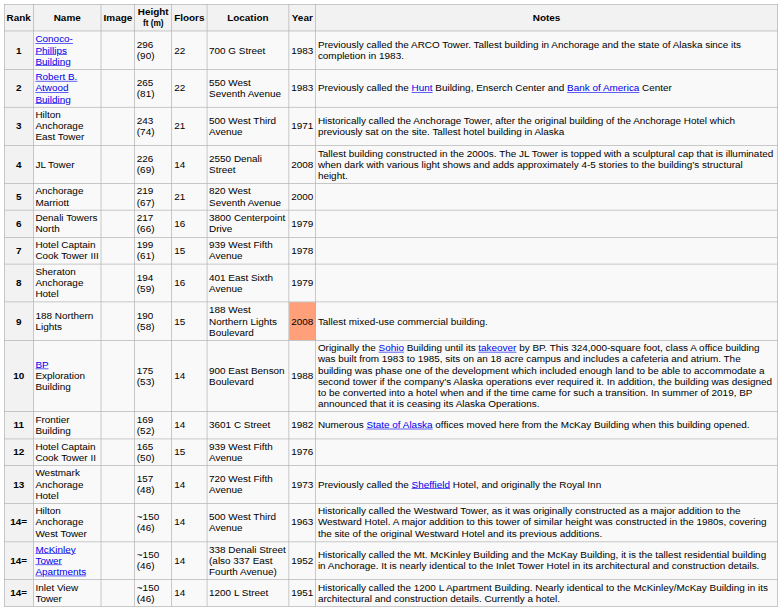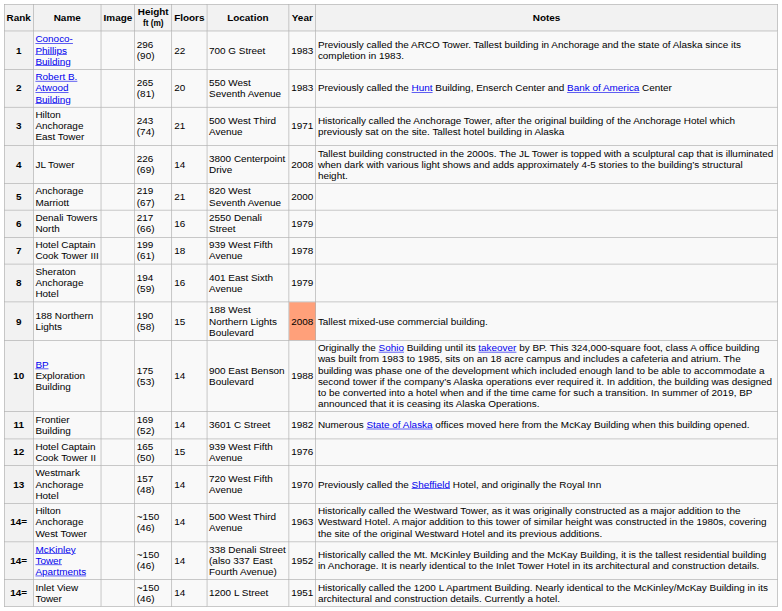 <table class="wikitable sortable">
 <tr>
 <th>Rank</th>
 <th>Name</th>
 <th class="unsortable">Image</th>
 <th>Height<br><small>ft (m)</small></th>
 <th>Floors</th>
 <th>Location</th>
 <th>Year</th>
 <th class="unsortable">Notes</th>
 </tr>
 <tr>
 <th>1</th>
 <td><a href='#'>Conoco-Phillips Building</a></td>
 <td></td>
 <td>296 (90)</td>
 <td>22</td>
 <td>700 G Street<br><small></small></td>
 <td>1983</td>
 <td>Previously called the ARCO Tower. Tallest building in Anchorage and the state of Alaska since its completion in 1983.</td>
 </tr>
 <tr>
 <th>2</th>
 <td><a href='#'>Robert B. Atwood Building</a></td>
 <td></td>
 <td>265 (81)</td>
-<td>22</td>
+<td>20</td>
 <td>550 West Seventh Avenue<br><small></small></td>
 <td>1983</td>
 <td>Previously called the <a href='#'>Hunt</a> Building, Enserch Center and <a href='#'>Bank of America</a> Center</td>
 </tr>
 <tr>
 <th>3</th>
 <td Hilton Anchorage>Hilton Anchorage East Tower</td>
 <td></td>
 <td>243 (74)</td>
 <td>21</td>
 <td>500 West Third Avenue<br><small></small></td>
 <td>1971</td>
 <td>Historically called the Anchorage Tower, after the original building of the Anchorage Hotel which previously sat on the site.  Tallest hotel building in Alaska</td>
 </tr>
 <tr>
 <th>4</th>
 <td>JL Tower</td>
 <td></td>
 <td>226 (69)</td>
 <td>14</td>
-<td>2550 Denali Street<br><small></small></td>
+<td>3800 Centerpoint Drive<br><small></small></td>
 <td>2008</td>
 <td>Tallest building constructed in the 2000s. The JL Tower is topped with a sculptural cap that is illuminated when dark with various light shows and adds approximately 4-5 stories to the building’s structural height.</td>
 </tr>
 <tr>
 <th>5</th>
 <td>Anchorage Marriott</td>
 <td></td>
 <td>219 (67)</td>
 <td>21</td>
 <td>820 West Seventh Avenue<br><small></small></td>
 <td>2000</td>
 <td></td>
 </tr>
 <tr>
 <th>6</th>
 <td Denali Towers>Denali Towers North</td>
 <td></td>
 <td>217 (66)</td>
 <td>16</td>
-<td>3800 Centerpoint Drive<br><small></small></td>
+<td>2550 Denali Street<br><small></small></td>
 <td>1979</td>
 <td></td>
 </tr>
 <tr>
 <th>7</th>
 <td>Hotel Captain Cook Tower III</td>
 <td></td>
 <td>199 (61)</td>
-<td>15</td>
+<td>18</td>
 <td>939 West Fifth Avenue<br><small></small></td>
 <td>1978</td>
 <td></td>
 </tr>
 <tr>
 <th>8</th>
 <td>Sheraton Anchorage Hotel</td>
 <td></td>
 <td>194 (59)</td>
 <td>16</td>
 <td>401 East Sixth Avenue<br><small></small></td>
 <td>1979</td>
 <td></td>
 </tr>
 <tr>
 <th>9</th>
 <td>188 Northern Lights</td>
 <td></td>
 <td>190 (58)</td>
 <td>15</td>
 <td>188 West Northern Lights Boulevard<br><small></small></td>
 <td style="background: lightsalmon;">2008</td>
 <td>Tallest mixed-use commercial building.</td>
 </tr>
 <tr>
 <th>10</th>
 <td><a href='#'>BP</a> Exploration Building</td>
 <td></td>
 <td>175 (53)</td>
 <td>14</td>
 <td>900 East Benson Boulevard<br><small></small></td>
 <td>1988</td>
 <td>Originally the <a href='#'>Sohio</a> Building until its <a href='#'>takeover</a> by BP. This 324,000-square foot, class A office building was built from 1983 to 1985, sits on an 18 acre campus and includes a cafeteria and atrium. The building was phase one of the development which included enough land to be able to accommodate a second tower if the company’s Alaska operations ever required it. In addition, the building was designed to be converted into a hotel when and if the time came for such a transition. In summer of 2019, BP announced that it is ceasing its Alaska Operations.</td>
 </tr>
 <tr>
 <th>11</th>
 <td>Frontier Building</td>
 <td></td>
 <td>169 (52)</td>
 <td>14</td>
 <td>3601 C Street<br><small></small></td>
 <td>1982</td>
 <td>Numerous <a href='#'>State of Alaska</a> offices moved here from the McKay Building when this building opened.</td>
 </tr>
 <tr>
 <th>12</th>
 <td>Hotel Captain Cook Tower II</td>
 <td></td>
 <td>165 (50)</td>
 <td>15</td>
 <td>939 West Fifth Avenue<br><small></small></td>
 <td>1976</td>
 <td></td>
 </tr>
 <tr>
 <th>13</th>
 <td>Westmark Anchorage Hotel</td>
 <td></td>
 <td>157 (48)</td>
 <td>14</td>
 <td>720 West Fifth Avenue<br><small></small></td>
-<td>1973</td>
+<td>1970</td>
 <td>Previously called the <a href='#'>Sheffield</a> Hotel, and originally the Royal Inn</td>
 </tr>
 <tr>
 <th>14=</th>
 <td>Hilton Anchorage West Tower</td>
 <td></td>
 <td>~150 (46)</td>
 <td>14</td>
 <td>500 West Third Avenue<br><small></small></td>
 <td>1963</td>
 <td>Historically called the Westward Tower, as it was originally constructed as a major addition to the Westward Hotel.  A major addition to this tower of similar height was constructed in the 1980s, covering the site of the original Westward Hotel and its previous additions.</td>
 </tr>
 <tr>
 <th>14=</th>
 <td><a href='#'>McKinley Tower Apartments</a></td>
 <td></td>
 <td>~150 (46)</td>
 <td>14</td>
 <td>338 Denali Street (also 337 East Fourth Avenue)<br><small></small></td>
 <td>1952</td>
 <td>Historically called the Mt. McKinley Building and the McKay Building, it is the tallest residential building in Anchorage. It is nearly identical to the Inlet Tower Hotel in its architectural and construction details.</td>
 </tr>
 <tr>
 <th>14=</th>
 <td>Inlet View Tower</td>
 <td></td>
 <td>~150 (46)</td>
 <td>14</td>
 <td>1200 L Street<br><small></small></td>
 <td>1951</td>
 <td>Historically called the 1200 L Apartment Building.  Nearly identical to the McKinley/McKay Building in its architectural and construction details. Currently a hotel.</td>
 </tr>
 </table>
